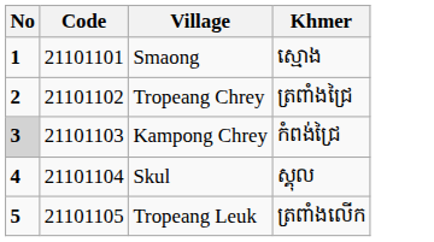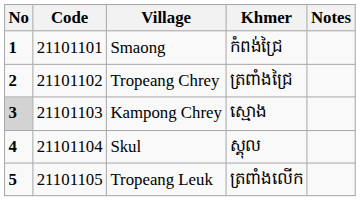 <table class="wikitable">
 <tr>
 <th>No</th>
 <th>Code</th>
 <th>Village</th>
 <th>Khmer</th>
+<th>Notes</th>
 </tr>
 <tr>
 <td><strong>1</strong></td>
 <td>21101101</td>
 <td>Smaong</td>
-<td>ស្មោង</td>
+<td>កំពង់ជ្រៃ</td>
+<td></td>
 </tr>
 <tr>
 <td><strong>2</strong></td>
 <td>21101102</td>
 <td>Tropeang Chrey</td>
 <td>ត្រពាំងជ្រៃ</td>
+<td></td>
 </tr>
 <tr>
 <td style="background: lightgrey;"><strong>3</strong></td>
 <td>21101103</td>
 <td>Kampong Chrey</td>
-<td>កំពង់ជ្រៃ</td>
+<td>ស្មោង</td>
+<td></td>
 </tr>
 <tr>
 <td><strong>4</strong></td>
 <td>21101104</td>
 <td>Skul</td>
 <td>ស្គុល</td>
+<td></td>
 </tr>
 <tr>
 <td><strong>5</strong></td>
 <td>21101105</td>
 <td>Tropeang Leuk</td>
 <td>ត្រពាំងលើក</td>
+<td></td>
 </tr>
 </table>
